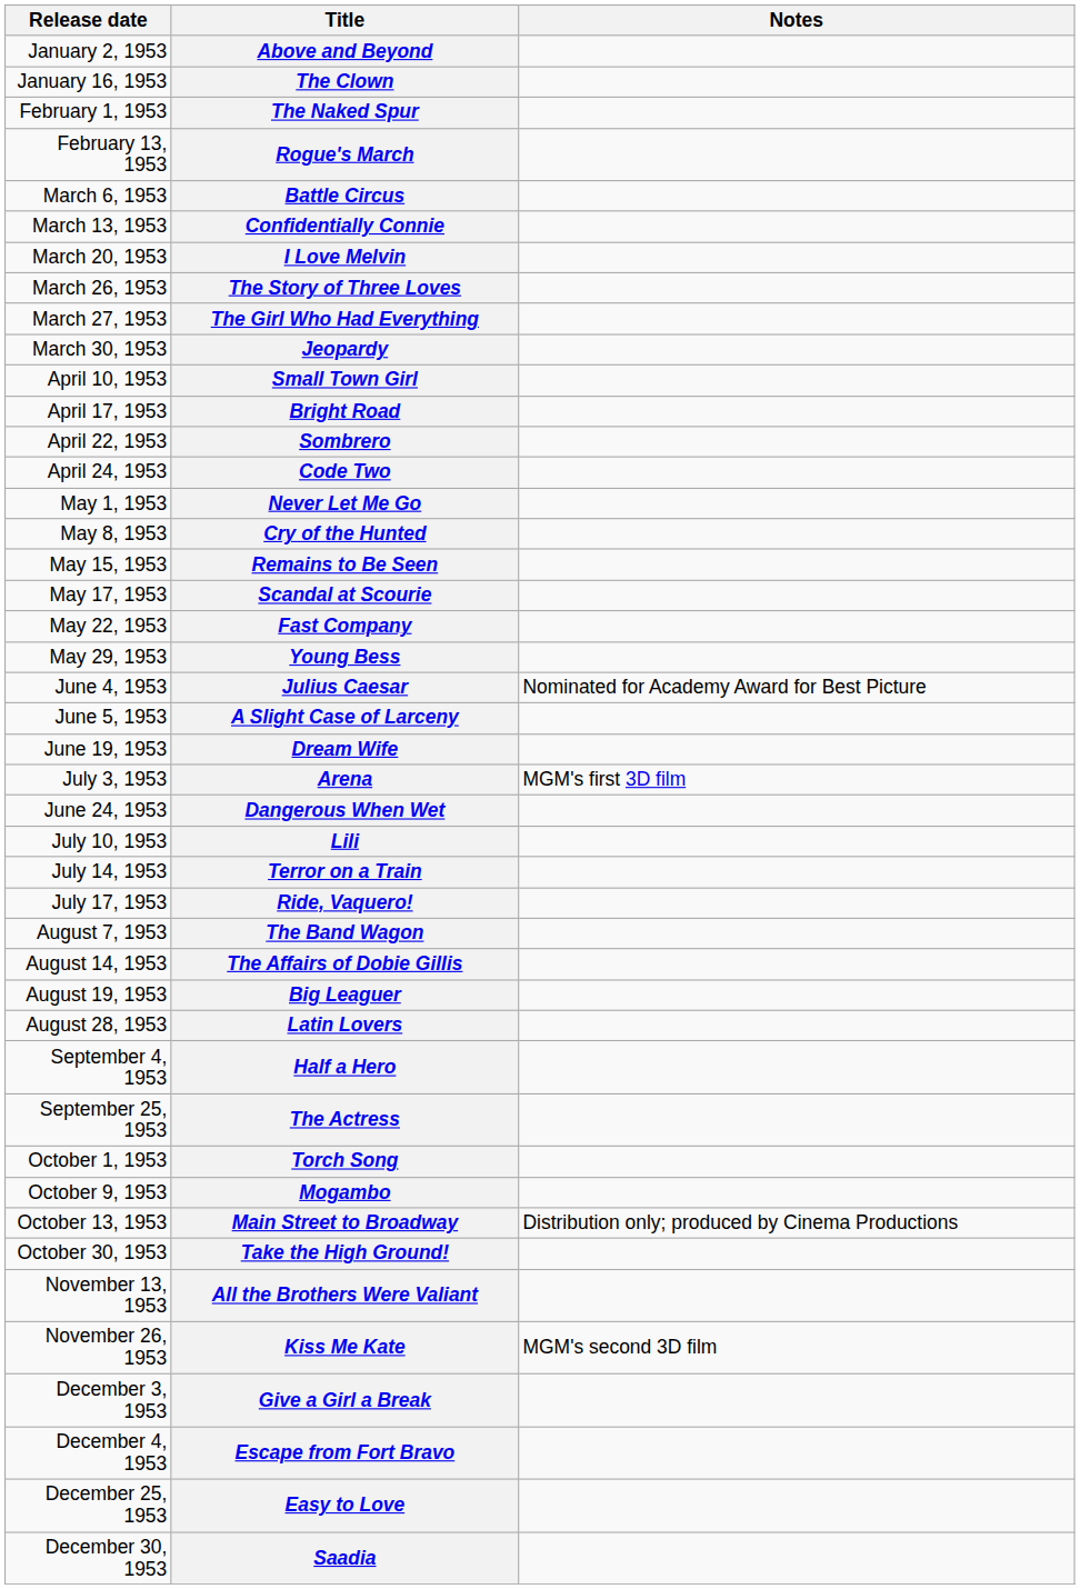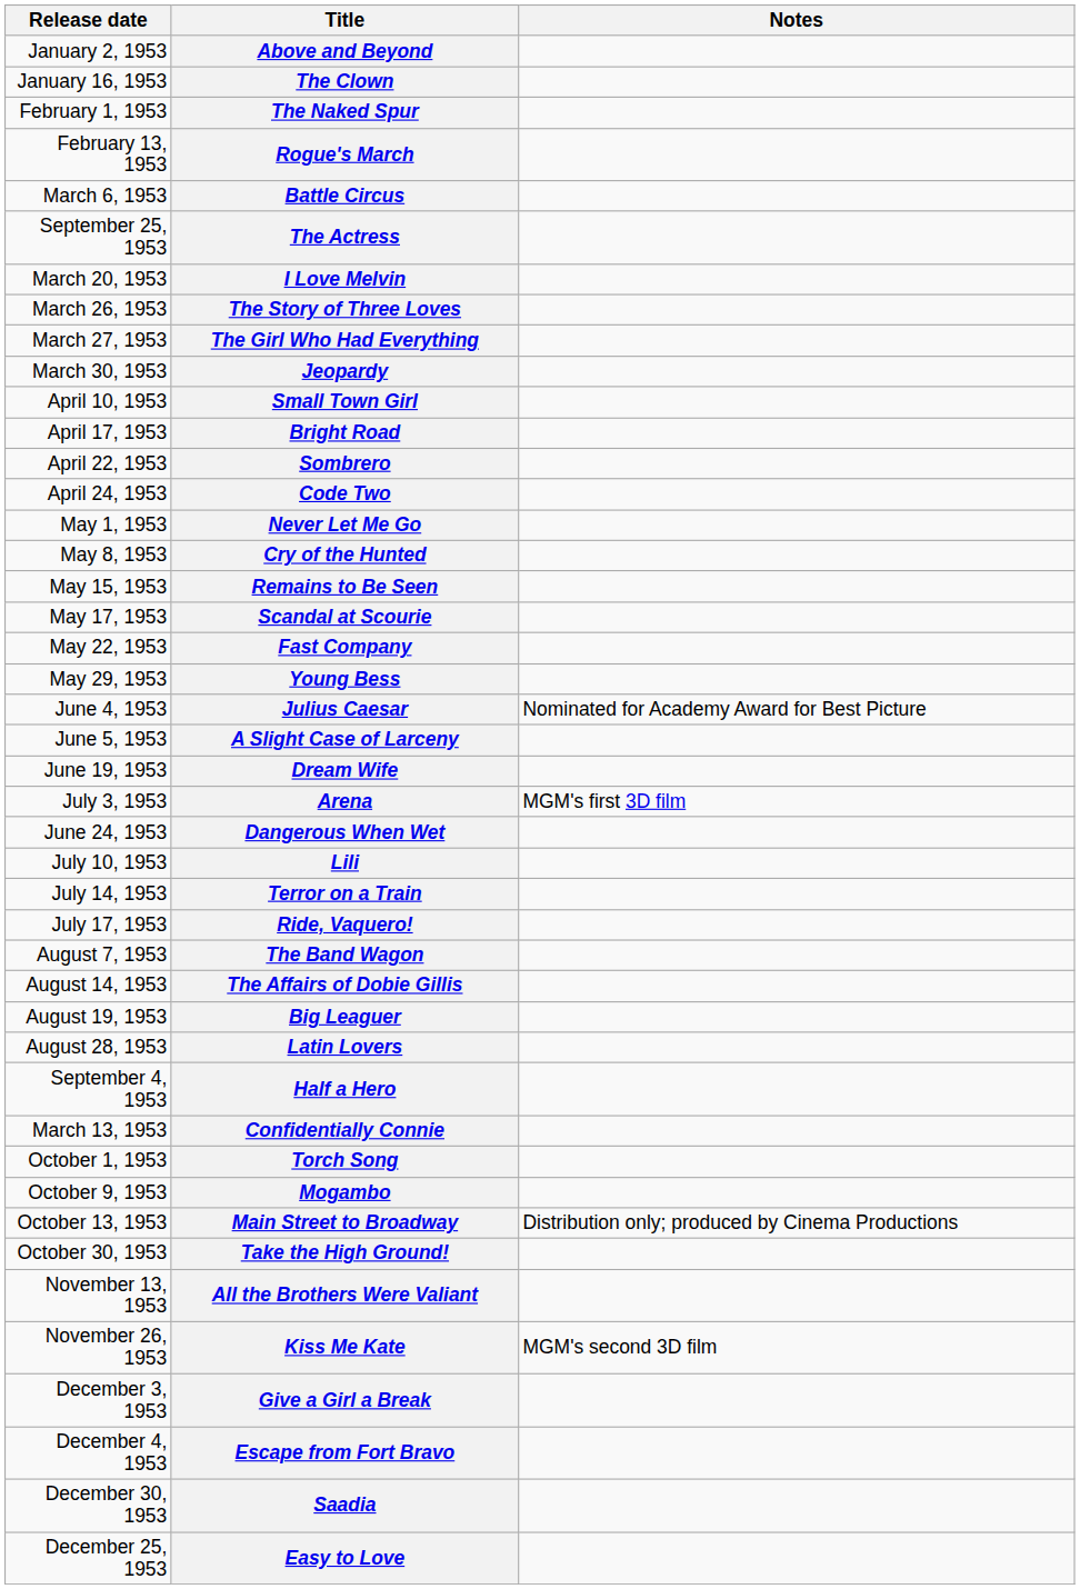 <table class="wikitable sortable" style="width:100%;">
 <tr>
 <th scope="col" style="width:130px;">Release date</th>
 <th>Title</th>
 <th>Notes</th>
 </tr>
 <tr>
 <td style="text-align:right;">January 2, 1953</td>
 <th scope="row"><em><a href='#'>Above and Beyond</a></em></th>
 <td></td>
 </tr>
 <tr>
 <td style="text-align:right;">January 16, 1953</td>
 <th scope="row"><em><a href='#'>The Clown</a></em></th>
 <td></td>
 </tr>
 <tr>
 <td style="text-align:right;">February 1, 1953</td>
 <th scope="row"><em><a href='#'>The Naked Spur</a></em></th>
 <td></td>
 </tr>
 <tr>
 <td style="text-align:right;">February 13, 1953</td>
 <th scope="row"><em><a href='#'>Rogue's March</a></em></th>
 <td></td>
 </tr>
 <tr>
 <td style="text-align:right;">March 6, 1953</td>
 <th scope="row"><em><a href='#'>Battle Circus</a></em></th>
 <td></td>
 </tr>
 <tr>
-<td style="text-align:right;">March 13, 1953</td>
-<th scope="row"><em><a href='#'>Confidentially Connie</a></em></th>
+<td style="text-align:right;">September 25, 1953</td>
+<th scope="row"><em><a href='#'>The Actress</a></em></th>
 <td></td>
 </tr>
 <tr>
 <td style="text-align:right;">March 20, 1953</td>
 <th scope="row"><em><a href='#'>I Love Melvin</a></em></th>
 <td></td>
 </tr>
 <tr>
 <td style="text-align:right;">March 26, 1953</td>
 <th scope="row"><em><a href='#'>The Story of Three Loves</a></em></th>
 <td></td>
 </tr>
 <tr>
 <td style="text-align:right;">March 27, 1953</td>
 <th scope="row"><em><a href='#'>The Girl Who Had Everything</a></em></th>
 <td></td>
 </tr>
 <tr>
 <td style="text-align:right;">March 30, 1953</td>
 <th scope="row"><em><a href='#'>Jeopardy</a></em></th>
 <td></td>
 </tr>
 <tr>
 <td style="text-align:right;">April 10, 1953</td>
 <th scope="row"><em><a href='#'>Small Town Girl</a></em></th>
 <td></td>
 </tr>
 <tr>
 <td style="text-align:right;">April 17, 1953</td>
 <th scope="row"><em><a href='#'>Bright Road</a></em></th>
 <td></td>
 </tr>
 <tr>
 <td style="text-align:right;">April 22, 1953</td>
 <th scope="row"><em><a href='#'>Sombrero</a></em></th>
 <td></td>
 </tr>
 <tr>
 <td style="text-align:right;">April 24, 1953</td>
 <th scope="row"><em><a href='#'>Code Two</a></em></th>
 <td></td>
 </tr>
 <tr>
 <td style="text-align:right;">May 1, 1953</td>
 <th scope="row"><em><a href='#'>Never Let Me Go</a></em></th>
 <td></td>
 </tr>
 <tr>
 <td style="text-align:right;">May 8, 1953</td>
 <th scope="row"><em><a href='#'>Cry of the Hunted</a></em></th>
 <td></td>
 </tr>
 <tr>
 <td style="text-align:right;">May 15, 1953</td>
 <th scope="row"><em><a href='#'>Remains to Be Seen</a></em></th>
 <td></td>
 </tr>
 <tr>
 <td style="text-align:right;">May 17, 1953</td>
 <th scope="row"><em><a href='#'>Scandal at Scourie</a></em></th>
 <td></td>
 </tr>
 <tr>
 <td style="text-align:right;">May 22, 1953</td>
 <th scope="row"><em><a href='#'>Fast Company</a></em></th>
 <td></td>
 </tr>
 <tr>
 <td style="text-align:right;">May 29, 1953</td>
 <th scope="row"><em><a href='#'>Young Bess</a></em></th>
 <td></td>
 </tr>
 <tr>
 <td style="text-align:right;">June 4, 1953</td>
 <th scope="row"><em><a href='#'>Julius Caesar</a></em></th>
 <td>Nominated for Academy Award for Best Picture</td>
 </tr>
 <tr>
 <td style="text-align:right;">June 5, 1953</td>
 <th scope="row"><em><a href='#'>A Slight Case of Larceny</a></em></th>
 <td></td>
 </tr>
 <tr>
 <td style="text-align:right;">June 19, 1953</td>
 <th scope="row"><em><a href='#'>Dream Wife</a></em></th>
 <td></td>
 </tr>
 <tr>
 <td style="text-align:right;">July 3, 1953</td>
 <th scope="row"><em><a href='#'>Arena</a></em></th>
 <td>MGM's first <a href='#'>3D film</a></td>
 </tr>
 <tr>
 <td style="text-align:right;">June 24, 1953</td>
 <th scope="row"><em><a href='#'>Dangerous When Wet</a></em></th>
 <td></td>
 </tr>
 <tr>
 <td style="text-align:right;">July 10, 1953</td>
 <th scope="row"><em><a href='#'>Lili</a></em></th>
 <td></td>
 </tr>
 <tr>
 <td style="text-align:right;">July 14, 1953</td>
 <th scope="row"><em><a href='#'>Terror on a Train</a></em></th>
 <td></td>
 </tr>
 <tr>
 <td style="text-align:right;">July 17, 1953</td>
 <th scope="row"><em><a href='#'>Ride, Vaquero!</a></em></th>
 <td></td>
 </tr>
 <tr>
 <td style="text-align:right;">August 7, 1953</td>
 <th scope="row"><em><a href='#'>The Band Wagon</a></em></th>
 <td></td>
 </tr>
 <tr>
 <td style="text-align:right;">August 14, 1953</td>
 <th scope="row"><em><a href='#'>The Affairs of Dobie Gillis</a></em></th>
 <td></td>
 </tr>
 <tr>
 <td style="text-align:right;">August 19, 1953</td>
 <th scope="row"><em><a href='#'>Big Leaguer</a></em></th>
 <td></td>
 </tr>
 <tr>
 <td style="text-align:right;">August 28, 1953</td>
 <th scope="row"><em><a href='#'>Latin Lovers</a></em></th>
 <td></td>
 </tr>
 <tr>
 <td style="text-align:right;">September 4, 1953</td>
 <th scope="row"><em><a href='#'>Half a Hero</a></em></th>
 <td></td>
 </tr>
 <tr>
-<td style="text-align:right;">September 25, 1953</td>
-<th scope="row"><em><a href='#'>The Actress</a></em></th>
+<td style="text-align:right;">March 13, 1953</td>
+<th scope="row"><em><a href='#'>Confidentially Connie</a></em></th>
 <td></td>
 </tr>
 <tr>
 <td style="text-align:right;">October 1, 1953</td>
 <th scope="row"><em><a href='#'>Torch Song</a></em></th>
 <td></td>
 </tr>
 <tr>
 <td style="text-align:right;">October 9, 1953</td>
 <th scope="row"><em><a href='#'>Mogambo</a></em></th>
 <td></td>
 </tr>
 <tr>
 <td style="text-align:right;">October 13, 1953</td>
 <th scope="row"><em><a href='#'>Main Street to Broadway</a></em></th>
 <td>Distribution only; produced by Cinema Productions</td>
 </tr>
 <tr>
 <td style="text-align:right;">October 30, 1953</td>
 <th scope="row"><em><a href='#'>Take the High Ground!</a></em></th>
 <td></td>
 </tr>
 <tr>
 <td style="text-align:right;">November 13, 1953</td>
 <th scope="row"><em><a href='#'>All the Brothers Were Valiant</a></em></th>
 <td></td>
 </tr>
 <tr>
 <td style="text-align:right;">November 26, 1953</td>
 <th scope="row"><em><a href='#'>Kiss Me Kate</a></em></th>
 <td>MGM's second 3D film</td>
 </tr>
 <tr>
 <td style="text-align:right;">December 3, 1953</td>
 <th scope="row"><em><a href='#'>Give a Girl a Break</a></em></th>
 <td></td>
 </tr>
 <tr>
 <td style="text-align:right;">December 4, 1953</td>
 <th scope="row"><em><a href='#'>Escape from Fort Bravo</a></em></th>
 <td></td>
 </tr>
 <tr>
+<td style="text-align:right;">December 30, 1953</td>
+<th scope="row"><em><a href='#'>Saadia</a></em></th>
+<td></td>
+</tr>
+<tr>
 <td style="text-align:right;">December 25, 1953</td>
 <th scope="row"><em><a href='#'>Easy to Love</a></em></th>
 <td></td>
 </tr>
 <tr>
-<td style="text-align:right;">December 30, 1953</td>
-<th scope="row"><em><a href='#'>Saadia</a></em></th>
-<td></td>
-</tr>
-<tr>
 </tr>
 </table>
